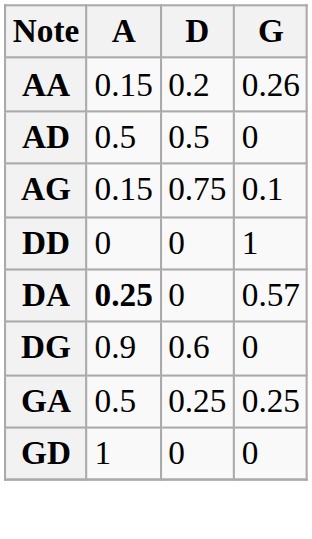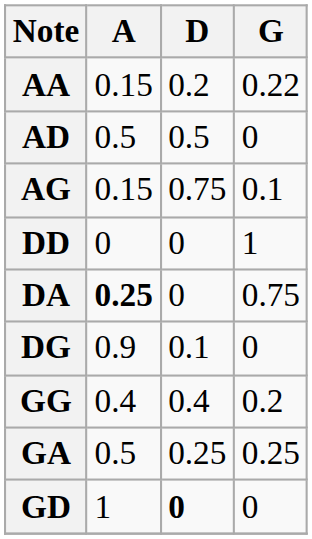 <table class="wikitable" style="float: left">
 <tr>
 <th>Note</th>
 <th>A</th>
 <th>D</th>
 <th>G</th>
 </tr>
 <tr>
 <th>AA</th>
 <td>0.15</td>
 <td>0.2</td>
-<td>0.26</td>
+<td>0.22</td>
 </tr>
 <tr>
 <th>AD</th>
 <td>0.5</td>
 <td>0.5</td>
 <td>0</td>
 </tr>
 <tr>
 <th>AG</th>
 <td>0.15</td>
 <td>0.75</td>
 <td>0.1</td>
 </tr>
 <tr>
 <th>DD</th>
 <td>0</td>
 <td>0</td>
 <td>1</td>
 </tr>
 <tr>
 <th>DA</th>
 <td><strong>0.25</strong></td>
 <td>0</td>
-<td>0.57</td>
+<td>0.75</td>
 </tr>
 <tr>
 <th>DG</th>
 <td>0.9</td>
-<td>0.6</td>
+<td>0.1</td>
 <td>0</td>
+</tr>
+<tr>
+<th>GG</th>
+<td>0.4</td>
+<td>0.4</td>
+<td>0.2</td>
 </tr>
 <tr>
 <th>GA</th>
 <td>0.5</td>
 <td>0.25</td>
 <td>0.25</td>
 </tr>
 <tr>
 <th>GD</th>
 <td>1</td>
-<td>0</td>
+<td><strong>0</strong></td>
 <td>0</td>
 </tr>
 <tr>
 </tr>
 </table>
